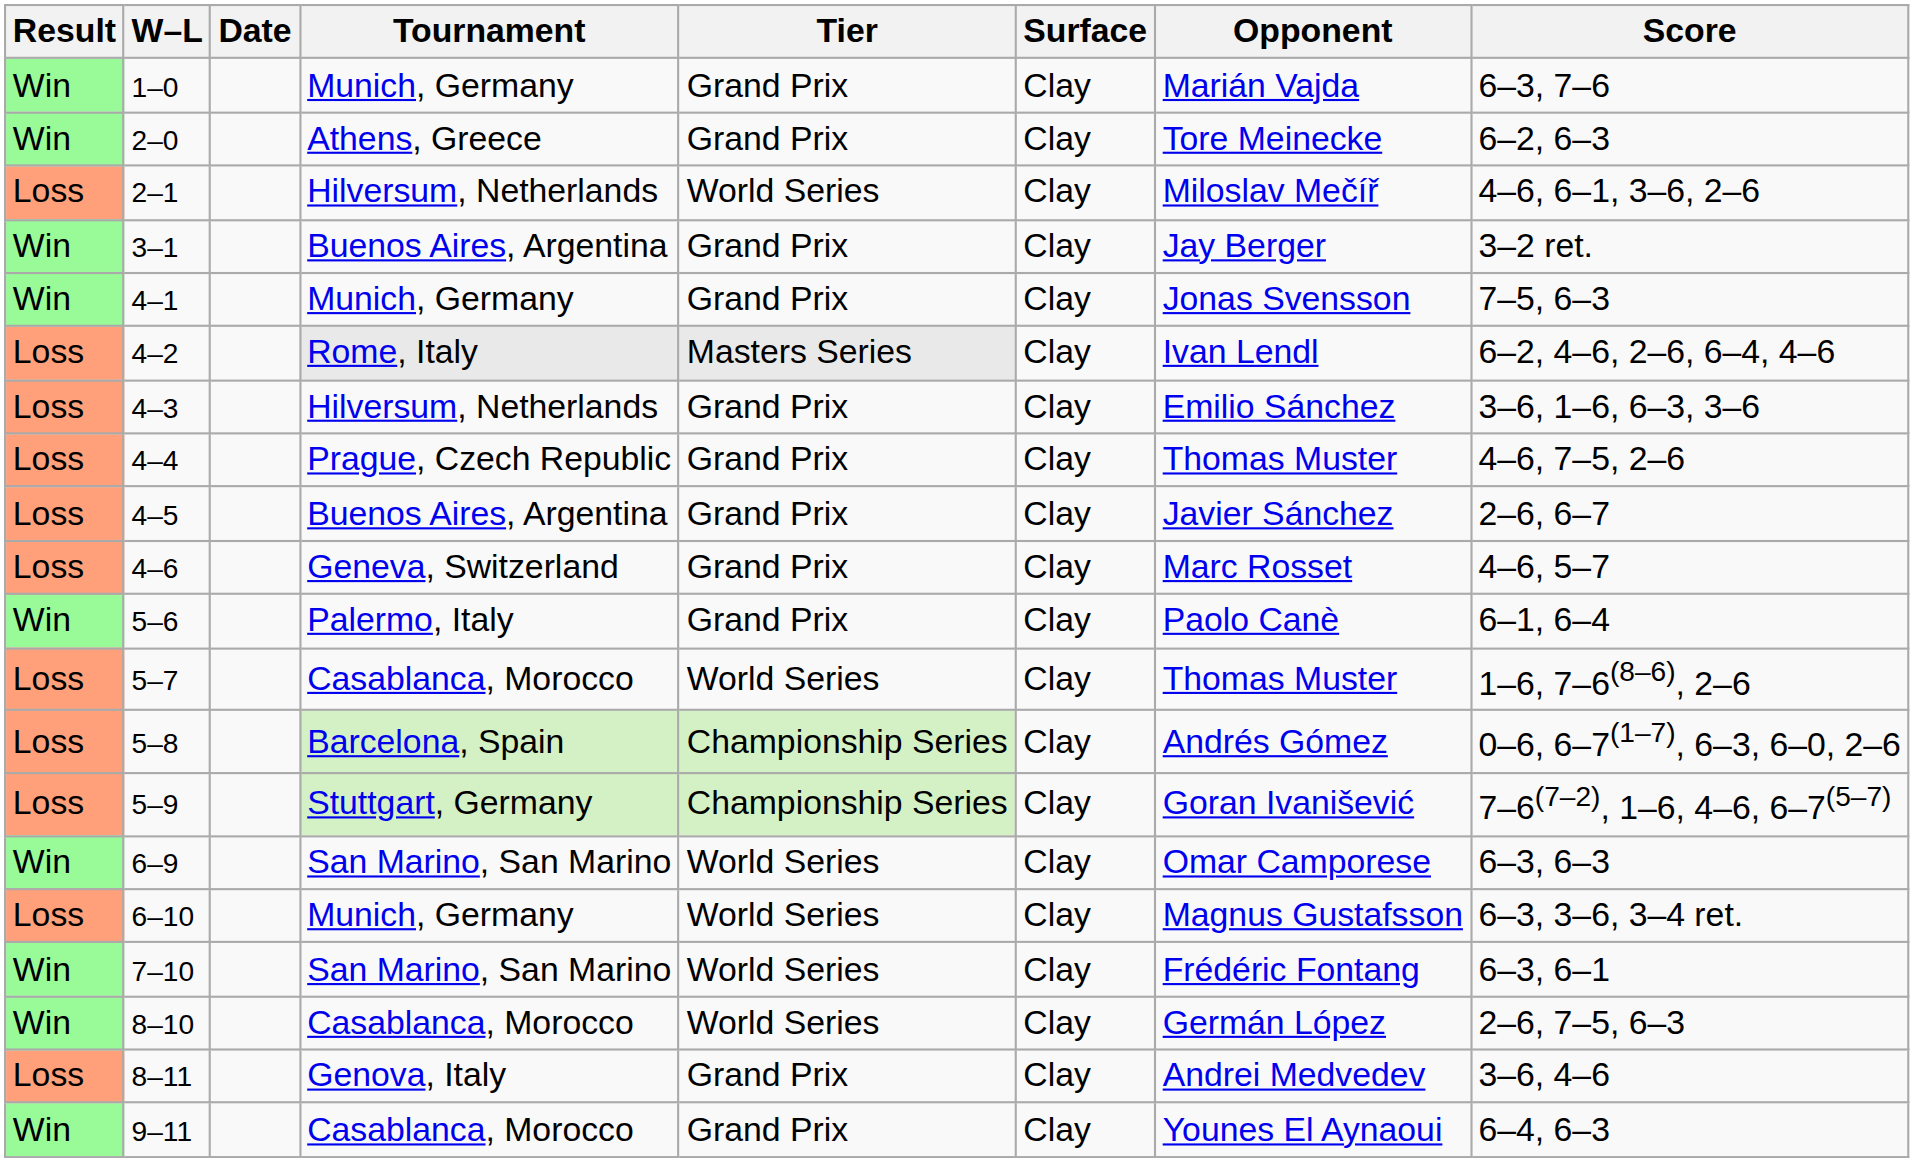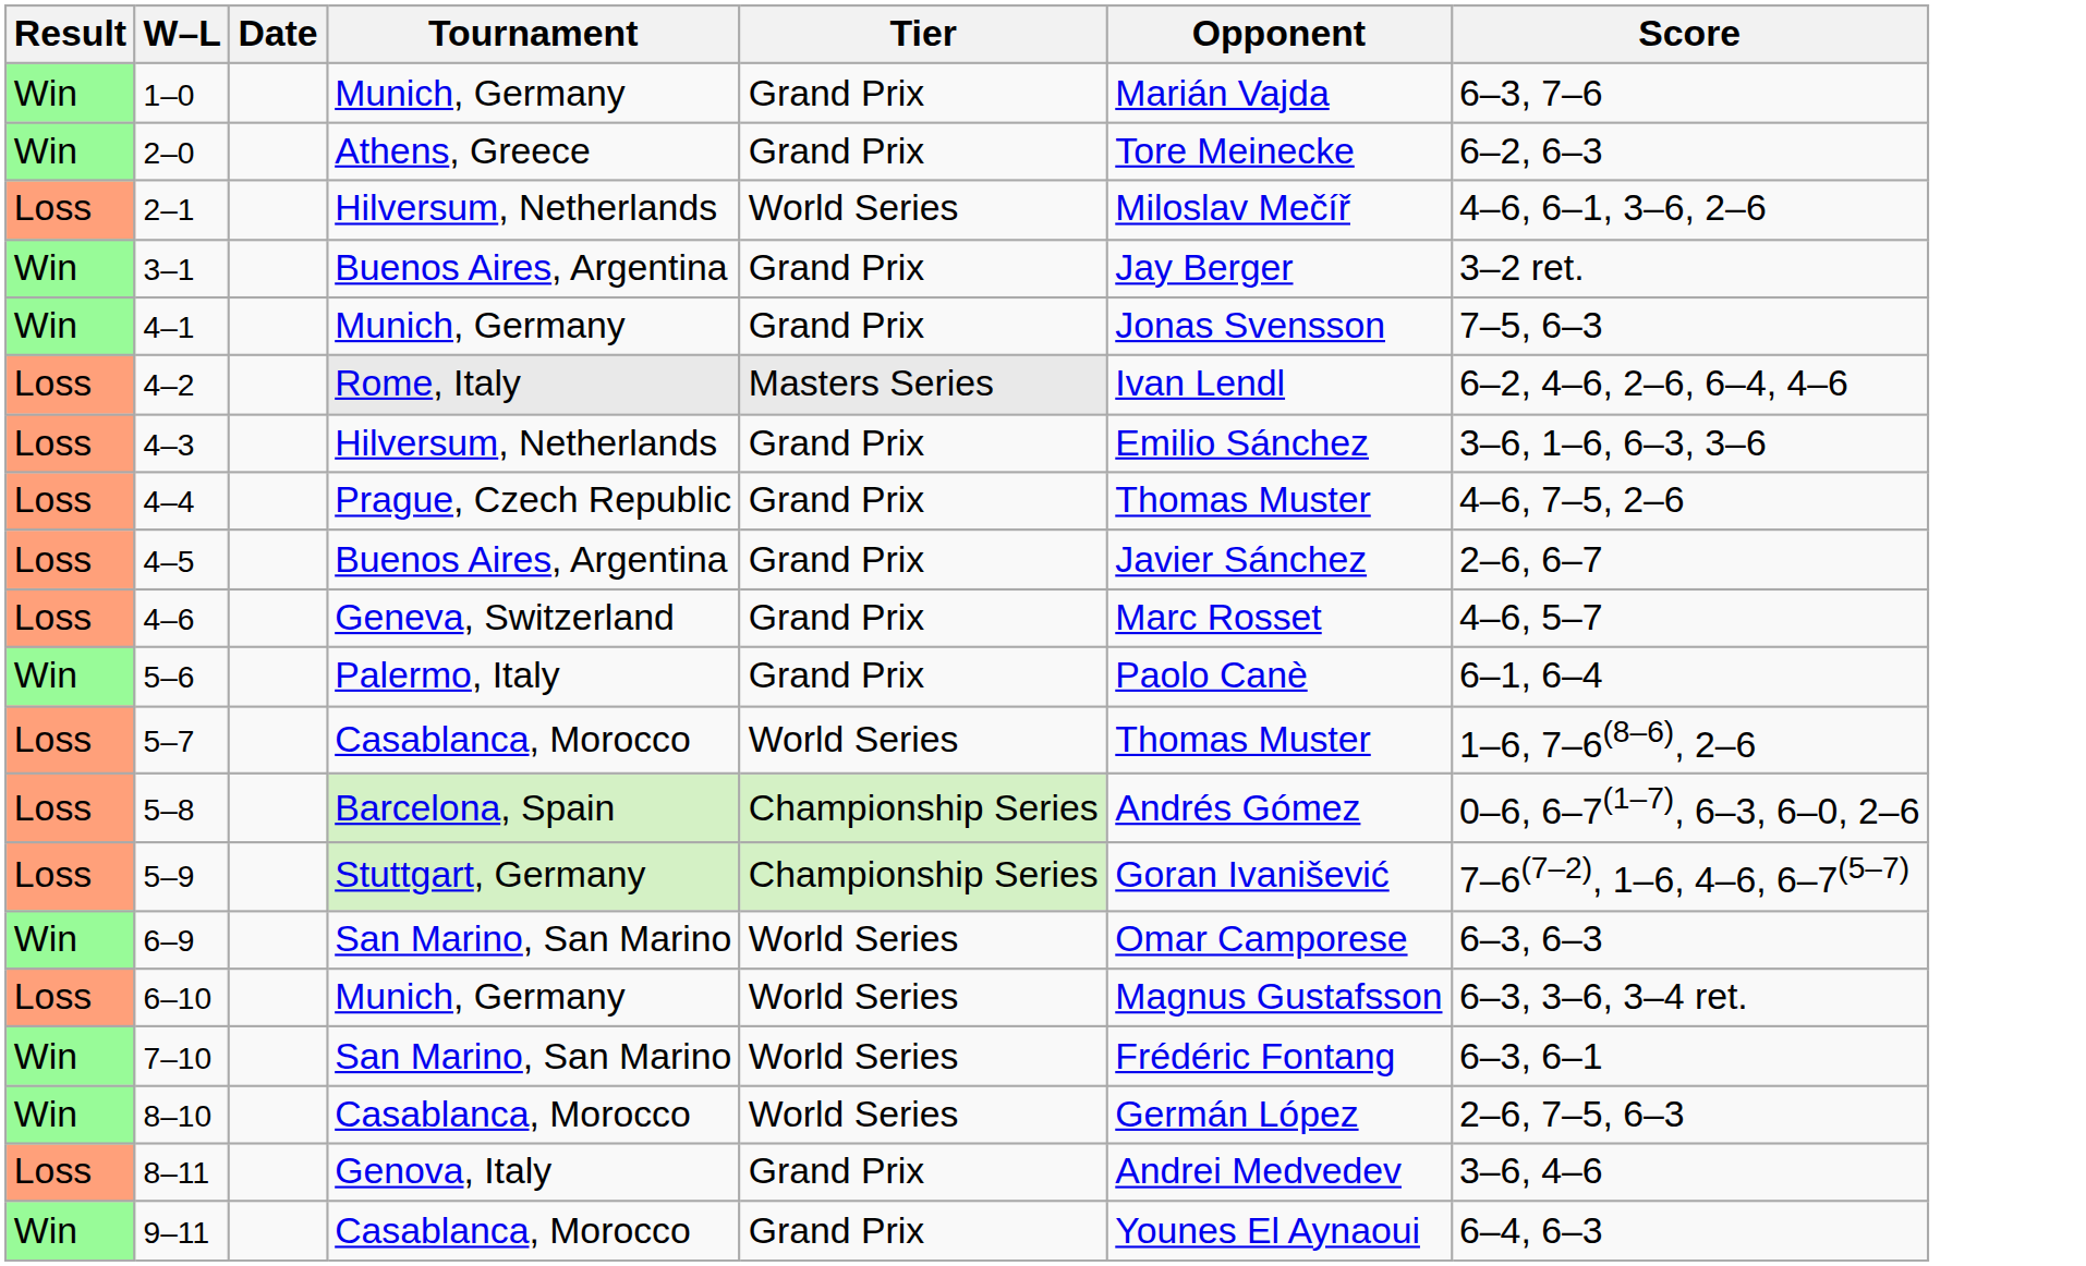 <table class="sortable wikitable">
 <tr>
 <th>Result</th>
 <th class="unsortable">W–L</th>
 <th>Date</th>
 <th>Tournament</th>
 <th>Tier</th>
-<th>Surface</th>
 <th>Opponent</th>
 <th class="unsortable">Score</th>
 </tr>
 <tr>
 <td style="background:#98fb98;">Win</td>
 <td><small>1–0</small></td>
 <td><a href='#'></a></td>
 <td><a href='#'>Munich</a>, Germany</td>
 <td>Grand Prix</td>
-<td>Clay</td>
 <td> <a href='#'>Marián Vajda</a></td>
 <td>6–3, 7–6</td>
 </tr>
 <tr>
 <td style="background:#98fb98;">Win</td>
 <td><small>2–0</small></td>
 <td><a href='#'></a></td>
 <td><a href='#'>Athens</a>, Greece</td>
 <td>Grand Prix</td>
-<td>Clay</td>
 <td> <a href='#'>Tore Meinecke</a></td>
 <td>6–2, 6–3</td>
 </tr>
 <tr>
 <td style="background:#ffa07a;">Loss</td>
 <td><small>2–1</small></td>
 <td><a href='#'></a></td>
 <td><a href='#'>Hilversum</a>, Netherlands</td>
 <td>World Series</td>
-<td>Clay</td>
 <td> <a href='#'>Miloslav Mečíř</a></td>
 <td>4–6, 6–1, 3–6, 2–6</td>
 </tr>
 <tr>
 <td style="background:#98fb98;">Win</td>
 <td><small>3–1</small></td>
 <td><a href='#'></a></td>
 <td><a href='#'>Buenos Aires</a>, Argentina</td>
 <td>Grand Prix</td>
-<td>Clay</td>
 <td> <a href='#'>Jay Berger</a></td>
 <td>3–2 ret.</td>
 </tr>
 <tr>
 <td style="background:#98fb98;">Win</td>
 <td><small>4–1</small></td>
 <td><a href='#'></a></td>
 <td><a href='#'>Munich</a>, Germany</td>
 <td>Grand Prix</td>
-<td>Clay</td>
 <td> <a href='#'>Jonas Svensson</a></td>
 <td>7–5, 6–3</td>
 </tr>
 <tr>
 <td style="background:#ffa07a;">Loss</td>
 <td><small>4–2</small></td>
 <td><a href='#'></a></td>
 <td style="background:#e9e9e9;"><a href='#'>Rome</a>, Italy</td>
 <td style="background:#e9e9e9;">Masters Series</td>
-<td>Clay</td>
 <td> <a href='#'>Ivan Lendl</a></td>
 <td>6–2, 4–6, 2–6, 6–4, 4–6</td>
 </tr>
 <tr>
 <td style="background:#ffa07a;">Loss</td>
 <td><small>4–3</small></td>
 <td><a href='#'></a></td>
 <td><a href='#'>Hilversum</a>, Netherlands</td>
 <td>Grand Prix</td>
-<td>Clay</td>
 <td> <a href='#'>Emilio Sánchez</a></td>
 <td>3–6, 1–6, 6–3, 3–6</td>
 </tr>
 <tr>
 <td style="background:#ffa07a;">Loss</td>
 <td><small>4–4</small></td>
 <td><a href='#'></a></td>
 <td><a href='#'>Prague</a>, Czech Republic</td>
 <td>Grand Prix</td>
-<td>Clay</td>
 <td> <a href='#'>Thomas Muster</a></td>
 <td>4–6, 7–5, 2–6</td>
 </tr>
 <tr>
 <td style="background:#ffa07a;">Loss</td>
 <td><small>4–5</small></td>
 <td><a href='#'></a></td>
 <td><a href='#'>Buenos Aires</a>, Argentina</td>
 <td>Grand Prix</td>
-<td>Clay</td>
 <td> <a href='#'>Javier Sánchez</a></td>
 <td>2–6, 6–7</td>
 </tr>
 <tr>
 <td style="background:#ffa07a;">Loss</td>
 <td><small>4–6</small></td>
 <td><a href='#'></a></td>
 <td><a href='#'>Geneva</a>, Switzerland</td>
 <td>Grand Prix</td>
-<td>Clay</td>
 <td> <a href='#'>Marc Rosset</a></td>
 <td>4–6, 5–7</td>
 </tr>
 <tr>
 <td style="background:#98fb98;">Win</td>
 <td><small>5–6</small></td>
 <td><a href='#'></a></td>
 <td><a href='#'>Palermo</a>, Italy</td>
 <td>Grand Prix</td>
-<td>Clay</td>
 <td> <a href='#'>Paolo Canè</a></td>
 <td>6–1, 6–4</td>
 </tr>
 <tr>
 <td style="background:#ffa07a;">Loss</td>
 <td><small>5–7</small></td>
 <td><a href='#'></a></td>
 <td><a href='#'>Casablanca</a>, Morocco</td>
 <td>World Series</td>
-<td>Clay</td>
 <td> <a href='#'>Thomas Muster</a></td>
 <td>1–6, 7–6<sup>(8–6)</sup>, 2–6</td>
 </tr>
 <tr>
 <td style="background:#ffa07a;">Loss</td>
 <td><small>5–8</small></td>
 <td><a href='#'></a></td>
 <td style="background:#d4f1c5;"><a href='#'>Barcelona</a>, Spain</td>
 <td style="background:#d4f1c5;">Championship Series</td>
-<td>Clay</td>
 <td> <a href='#'>Andrés Gómez</a></td>
 <td>0–6, 6–7<sup>(1–7)</sup>, 6–3, 6–0, 2–6</td>
 </tr>
 <tr>
 <td style="background:#ffa07a;">Loss</td>
 <td><small>5–9</small></td>
 <td><a href='#'></a></td>
 <td style="background:#d4f1c5;"><a href='#'>Stuttgart</a>, Germany</td>
 <td style="background:#d4f1c5;">Championship Series</td>
-<td>Clay</td>
 <td> <a href='#'>Goran Ivanišević</a></td>
 <td>7–6<sup>(7–2)</sup>, 1–6, 4–6, 6–7<sup>(5–7)</sup></td>
 </tr>
 <tr>
 <td style="background:#98fb98;">Win</td>
 <td><small>6–9</small></td>
 <td><a href='#'></a></td>
 <td><a href='#'>San Marino</a>, San Marino</td>
 <td>World Series</td>
-<td>Clay</td>
 <td> <a href='#'>Omar Camporese</a></td>
 <td>6–3, 6–3</td>
 </tr>
 <tr>
 <td style="background:#ffa07a;">Loss</td>
 <td><small>6–10</small></td>
 <td><a href='#'></a></td>
 <td><a href='#'>Munich</a>, Germany</td>
 <td>World Series</td>
-<td>Clay</td>
 <td> <a href='#'>Magnus Gustafsson</a></td>
 <td>6–3, 3–6, 3–4 ret.</td>
 </tr>
 <tr>
 <td style="background:#98fb98;">Win</td>
 <td><small>7–10</small></td>
 <td><a href='#'></a></td>
 <td><a href='#'>San Marino</a>, San Marino</td>
 <td>World Series</td>
-<td>Clay</td>
 <td> <a href='#'>Frédéric Fontang</a></td>
 <td>6–3, 6–1</td>
 </tr>
 <tr>
 <td style="background:#98fb98;">Win</td>
 <td><small>8–10</small></td>
 <td><a href='#'></a></td>
 <td><a href='#'>Casablanca</a>, Morocco</td>
 <td>World Series</td>
-<td>Clay</td>
 <td> <a href='#'>Germán López</a></td>
 <td>2–6, 7–5, 6–3</td>
 </tr>
 <tr>
 <td style="background:#ffa07a;">Loss</td>
 <td><small>8–11</small></td>
 <td><a href='#'></a></td>
 <td><a href='#'>Genova</a>, Italy</td>
 <td>Grand Prix</td>
-<td>Clay</td>
 <td> <a href='#'>Andrei Medvedev</a></td>
 <td>3–6, 4–6</td>
 </tr>
 <tr>
 <td style="background:#98fb98;">Win</td>
 <td><small>9–11</small></td>
 <td><a href='#'></a></td>
 <td><a href='#'>Casablanca</a>, Morocco</td>
 <td>Grand Prix</td>
-<td>Clay</td>
 <td> <a href='#'>Younes El Aynaoui</a></td>
 <td>6–4, 6–3</td>
 </tr>
 </table>
